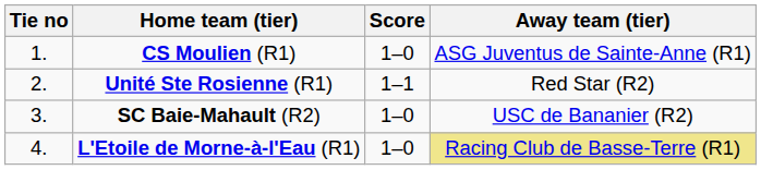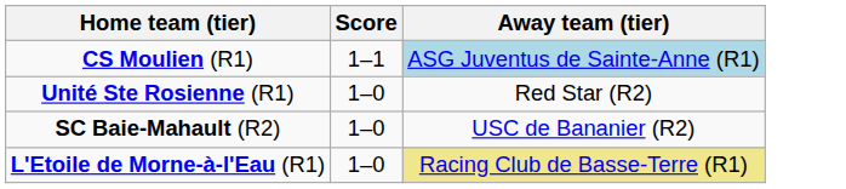 <table class="wikitable" style="text-align: center">
 <tr>
-<th>Tie no</th>
 <th>Home team (tier)</th>
 <th>Score</th>
 <th>Away team (tier)</th>
 </tr>
 <tr>
-<td>1.</td>
 <td> <strong><a href='#'>CS Moulien</a></strong> (R1)</td>
-<td>1–0 </td>
-<td><a href='#'>ASG Juventus de Sainte-Anne</a> (R1) </td>
+<td>1–1 </td>
+<td style="background: lightblue;"><a href='#'>ASG Juventus de Sainte-Anne</a> (R1) </td>
 </tr>
 <tr>
-<td>2.</td>
 <td> <strong><a href='#'>Unité Ste Rosienne</a></strong> (R1)</td>
-<td>1–1 </td>
+<td>1–0 </td>
 <td>Red Star (R2) </td>
 </tr>
 <tr>
-<td>3.</td>
 <td> <strong>SC Baie-Mahault</strong> (R2)</td>
 <td>1–0</td>
 <td><a href='#'>USC de Bananier</a> (R2) </td>
 </tr>
 <tr>
-<td>4.</td>
 <td> <strong><a href='#'>L'Etoile de Morne-à-l'Eau</a></strong> (R1)</td>
 <td>1–0</td>
 <td style="background: khaki;"><a href='#'>Racing Club de Basse-Terre</a> (R1) </td>
 </tr>
 </table>
